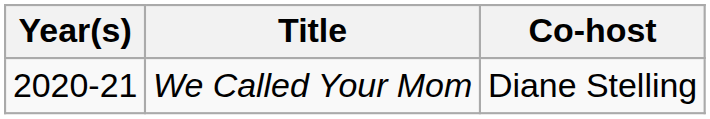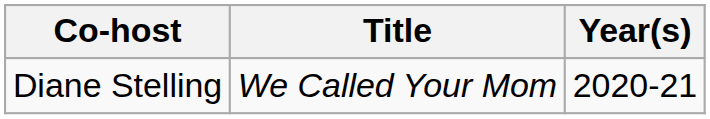 <table class="wikitable">
 <tr>
+<th>Co-host</th>
+<th>Title</th>
 <th>Year(s)</th>
-<th>Title</th>
-<th>Co-host</th>
 </tr>
 <tr>
+<td>Diane Stelling</td>
+<td><em>We Called Your Mom</em></td>
 <td>2020-21</td>
-<td><em>We Called Your Mom</em></td>
-<td>Diane Stelling</td>
 </tr>
 </table>
